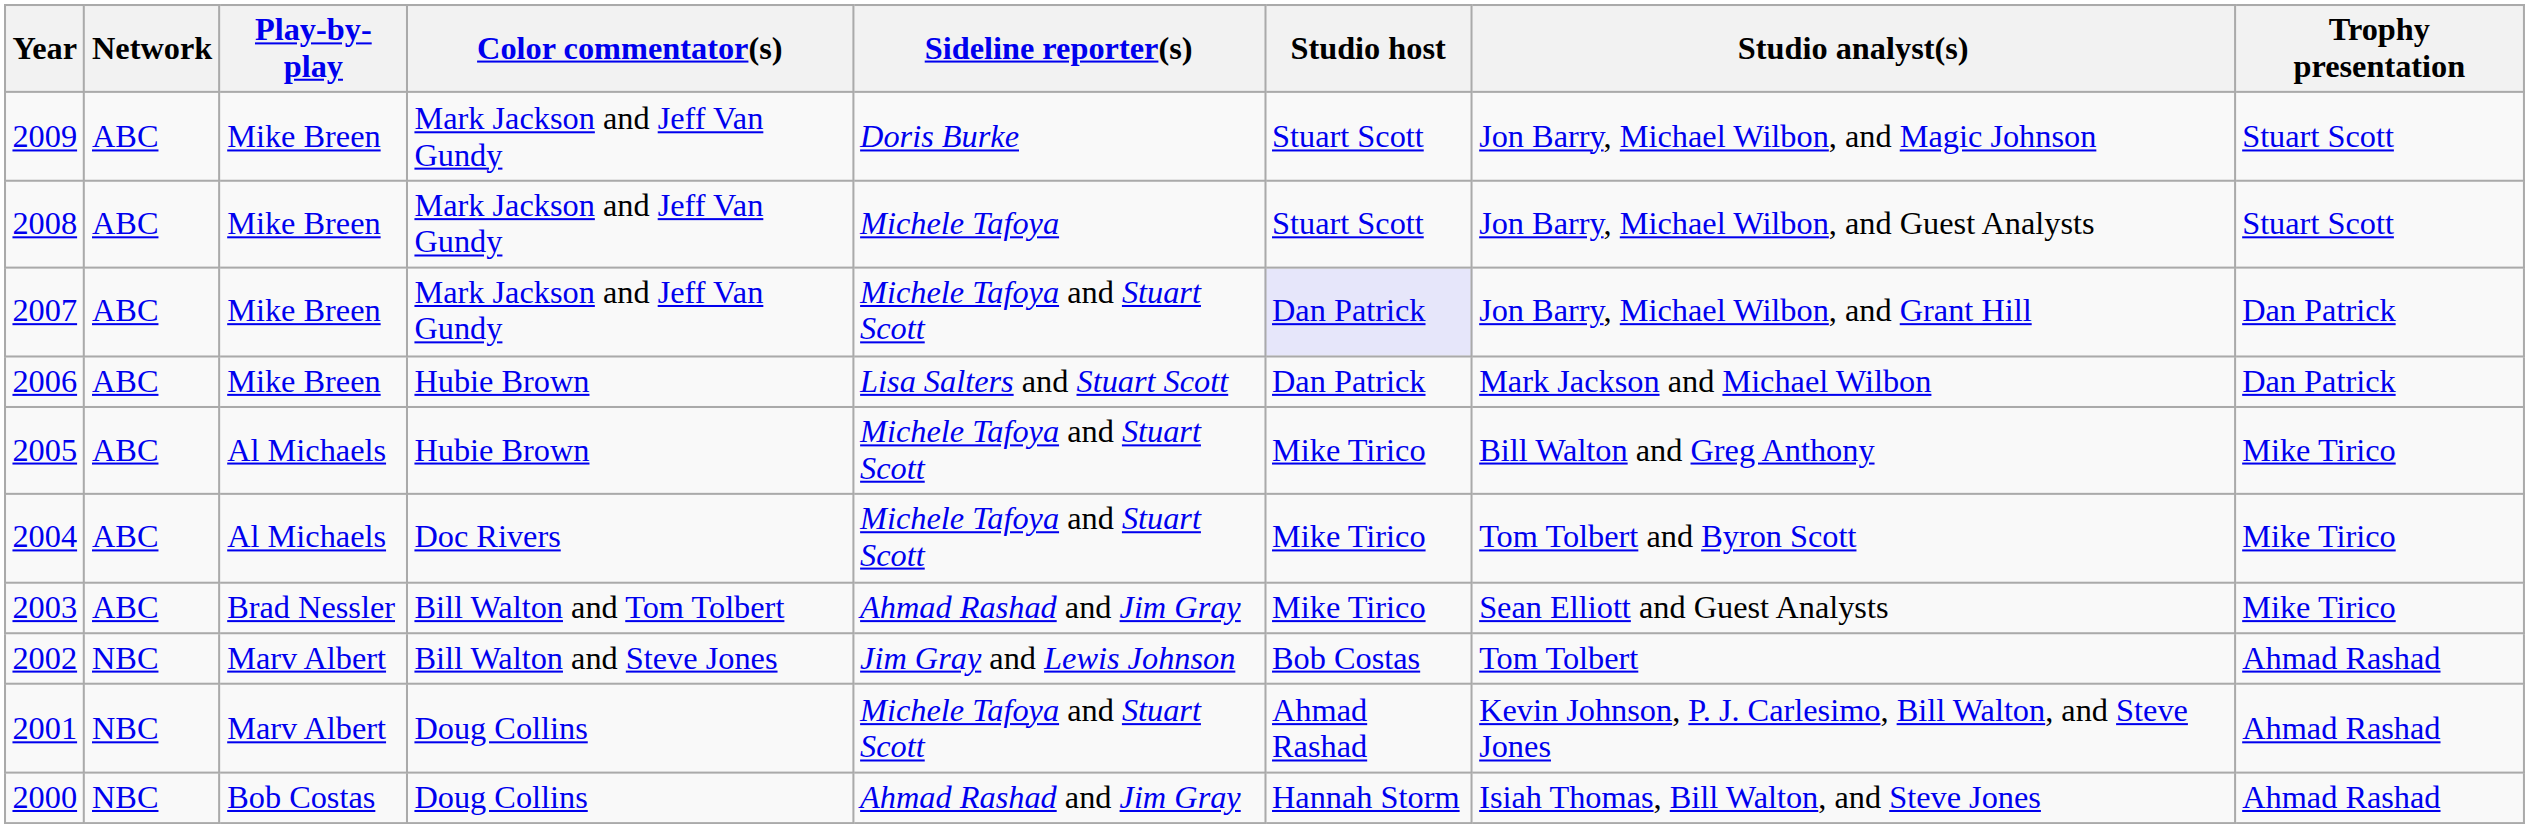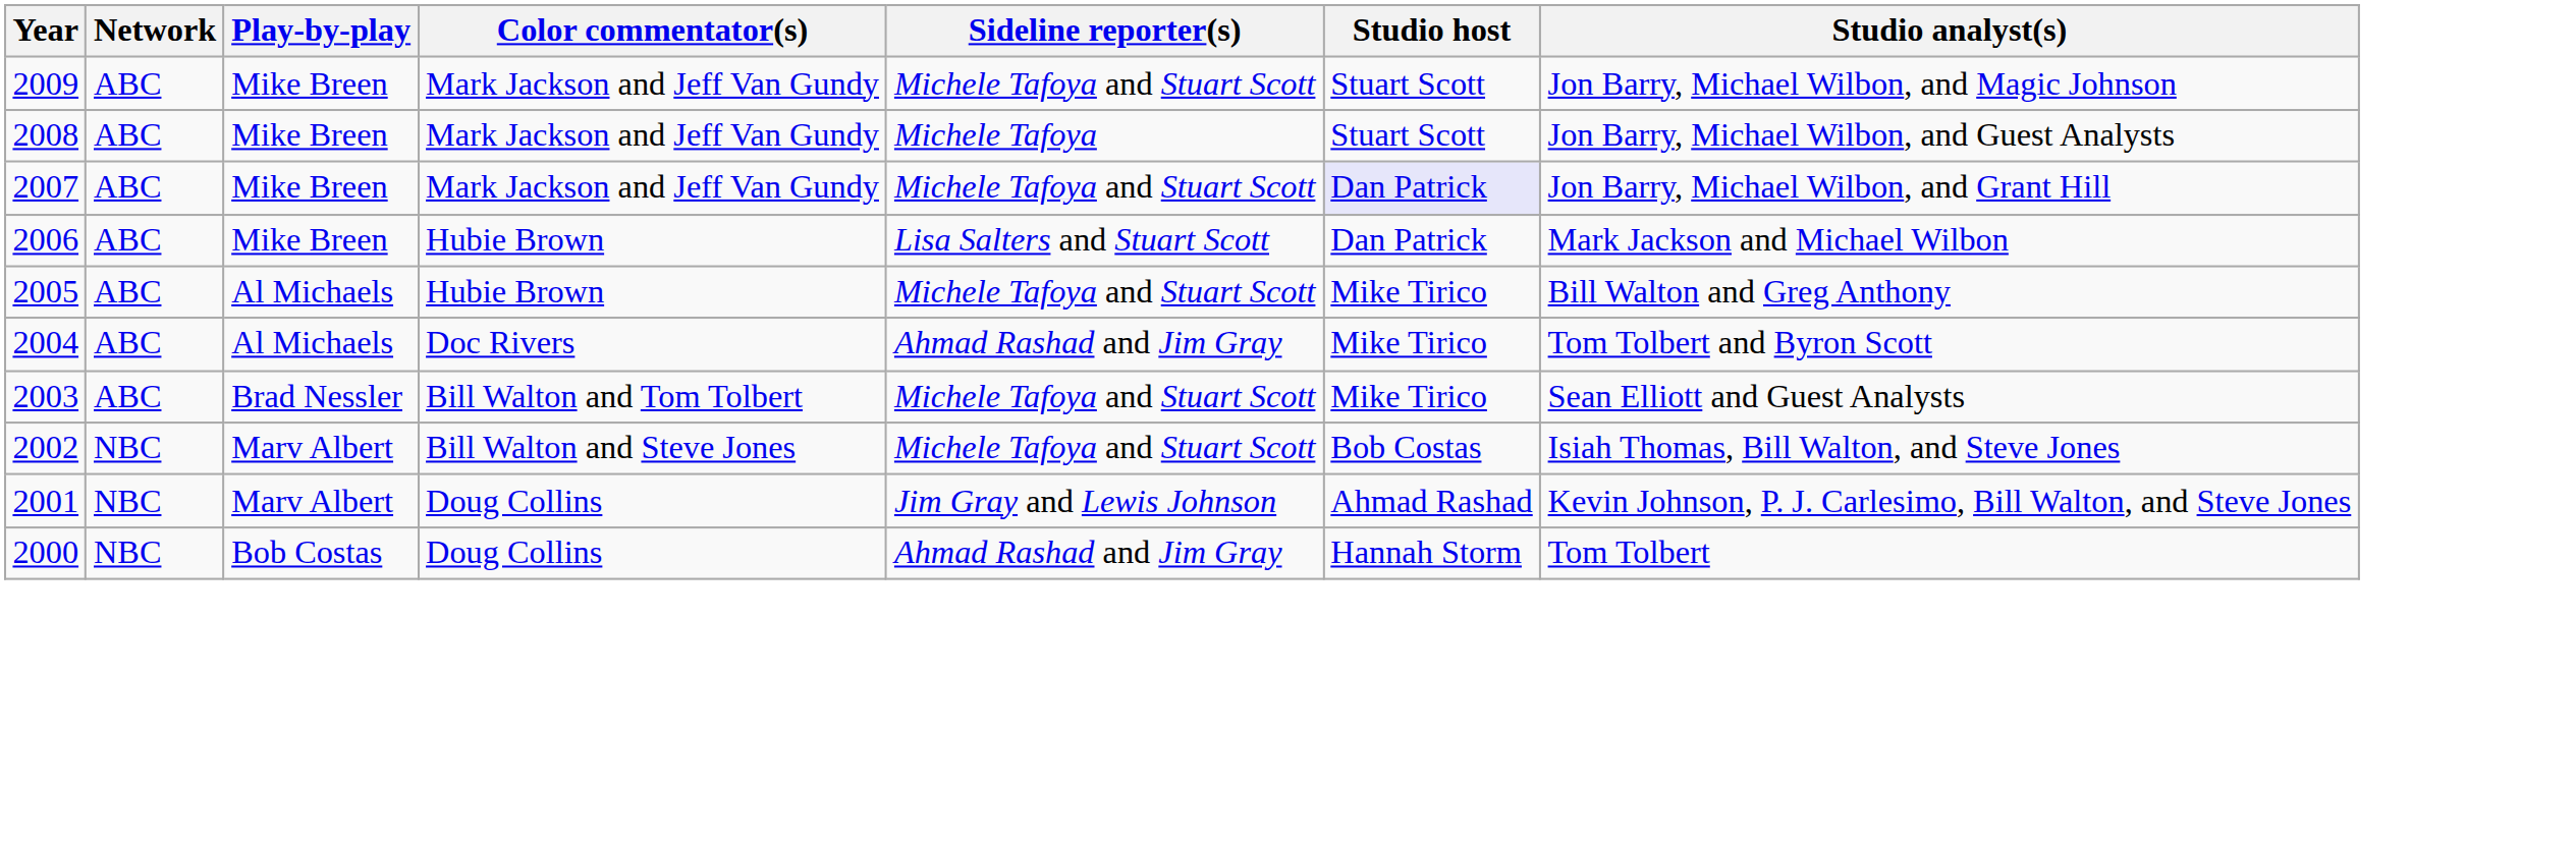 <table class="wikitable">
 <tr>
 <th>Year</th>
 <th>Network</th>
 <th><a href='#'>Play-by-play</a></th>
 <th><a href='#'>Color commentator</a>(s)</th>
 <th><a href='#'>Sideline reporter</a>(s)</th>
 <th>Studio host</th>
 <th>Studio analyst(s)</th>
-<th>Trophy presentation</th>
 </tr>
 <tr>
 <td><a href='#'>2009</a></td>
 <td><a href='#'>ABC</a></td>
 <td><a href='#'>Mike Breen</a></td>
 <td><a href='#'>Mark Jackson</a> and <a href='#'>Jeff Van Gundy</a></td>
-<td><em><a href='#'>Doris Burke</a></em></td>
+<td><em><a href='#'>Michele Tafoya</a></em> and <em><a href='#'>Stuart Scott</a></em></td>
 <td><a href='#'>Stuart Scott</a></td>
 <td><a href='#'>Jon Barry</a>, <a href='#'>Michael Wilbon</a>, and <a href='#'>Magic Johnson</a></td>
-<td><a href='#'>Stuart Scott</a></td>
 </tr>
 <tr>
 <td><a href='#'>2008</a></td>
 <td><a href='#'>ABC</a></td>
 <td><a href='#'>Mike Breen</a></td>
 <td><a href='#'>Mark Jackson</a> and <a href='#'>Jeff Van Gundy</a></td>
 <td><em><a href='#'>Michele Tafoya</a></em></td>
 <td><a href='#'>Stuart Scott</a></td>
 <td><a href='#'>Jon Barry</a>, <a href='#'>Michael Wilbon</a>, and Guest Analysts</td>
-<td><a href='#'>Stuart Scott</a></td>
 </tr>
 <tr>
 <td><a href='#'>2007</a></td>
 <td><a href='#'>ABC</a></td>
 <td><a href='#'>Mike Breen</a></td>
 <td><a href='#'>Mark Jackson</a> and <a href='#'>Jeff Van Gundy</a></td>
 <td><em><a href='#'>Michele Tafoya</a></em> and <em><a href='#'>Stuart Scott</a></em></td>
 <td style="background: lavender;"><a href='#'>Dan Patrick</a></td>
 <td><a href='#'>Jon Barry</a>, <a href='#'>Michael Wilbon</a>, and <a href='#'>Grant Hill</a></td>
-<td><a href='#'>Dan Patrick</a></td>
 </tr>
 <tr>
 <td><a href='#'>2006</a></td>
 <td><a href='#'>ABC</a></td>
 <td><a href='#'>Mike Breen</a></td>
 <td><a href='#'>Hubie Brown</a></td>
 <td><em><a href='#'>Lisa Salters</a></em> and <em><a href='#'>Stuart Scott</a></em></td>
 <td><a href='#'>Dan Patrick</a></td>
 <td><a href='#'>Mark Jackson</a> and <a href='#'>Michael Wilbon</a></td>
-<td><a href='#'>Dan Patrick</a></td>
 </tr>
 <tr>
 <td><a href='#'>2005</a></td>
 <td><a href='#'>ABC</a></td>
 <td><a href='#'>Al Michaels</a></td>
 <td><a href='#'>Hubie Brown</a></td>
 <td><em><a href='#'>Michele Tafoya</a></em> and <em><a href='#'>Stuart Scott</a></em></td>
 <td><a href='#'>Mike Tirico</a></td>
 <td><a href='#'>Bill Walton</a> and <a href='#'>Greg Anthony</a></td>
-<td><a href='#'>Mike Tirico</a></td>
 </tr>
 <tr>
 <td><a href='#'>2004</a></td>
 <td><a href='#'>ABC</a></td>
 <td><a href='#'>Al Michaels</a></td>
 <td><a href='#'>Doc Rivers</a></td>
-<td><em><a href='#'>Michele Tafoya</a></em> and <em><a href='#'>Stuart Scott</a></em></td>
+<td><em><a href='#'>Ahmad Rashad</a></em> and <em><a href='#'>Jim Gray</a></em></td>
 <td><a href='#'>Mike Tirico</a></td>
 <td><a href='#'>Tom Tolbert</a> and <a href='#'>Byron Scott</a></td>
-<td><a href='#'>Mike Tirico</a></td>
 </tr>
 <tr>
 <td><a href='#'>2003</a></td>
 <td><a href='#'>ABC</a></td>
 <td><a href='#'>Brad Nessler</a></td>
 <td><a href='#'>Bill Walton</a> and <a href='#'>Tom Tolbert</a></td>
-<td><em><a href='#'>Ahmad Rashad</a></em> and <em><a href='#'>Jim Gray</a></em></td>
+<td><em><a href='#'>Michele Tafoya</a></em> and <em><a href='#'>Stuart Scott</a></em></td>
 <td><a href='#'>Mike Tirico</a></td>
 <td><a href='#'>Sean Elliott</a> and Guest Analysts</td>
-<td><a href='#'>Mike Tirico</a></td>
 </tr>
 <tr>
 <td><a href='#'>2002</a></td>
 <td><a href='#'>NBC</a></td>
 <td><a href='#'>Marv Albert</a></td>
 <td><a href='#'>Bill Walton</a> and <a href='#'>Steve Jones</a></td>
-<td><em><a href='#'>Jim Gray</a></em> and <em><a href='#'>Lewis Johnson</a></em></td>
+<td><em><a href='#'>Michele Tafoya</a></em> and <em><a href='#'>Stuart Scott</a></em></td>
 <td><a href='#'>Bob Costas</a></td>
-<td><a href='#'>Tom Tolbert</a></td>
-<td><a href='#'>Ahmad Rashad</a></td>
+<td><a href='#'>Isiah Thomas</a>, <a href='#'>Bill Walton</a>, and <a href='#'>Steve Jones</a></td>
 </tr>
 <tr>
 <td><a href='#'>2001</a></td>
 <td><a href='#'>NBC</a></td>
 <td><a href='#'>Marv Albert</a></td>
 <td><a href='#'>Doug Collins</a></td>
-<td><em><a href='#'>Michele Tafoya</a></em> and <em><a href='#'>Stuart Scott</a></em></td>
+<td><em><a href='#'>Jim Gray</a></em> and <em><a href='#'>Lewis Johnson</a></em></td>
 <td><a href='#'>Ahmad Rashad</a></td>
 <td><a href='#'>Kevin Johnson</a>, <a href='#'>P. J. Carlesimo</a>, <a href='#'>Bill Walton</a>, and <a href='#'>Steve Jones</a></td>
-<td><a href='#'>Ahmad Rashad</a></td>
 </tr>
 <tr>
 <td><a href='#'>2000</a></td>
 <td><a href='#'>NBC</a></td>
 <td><a href='#'>Bob Costas</a></td>
 <td><a href='#'>Doug Collins</a></td>
 <td><em><a href='#'>Ahmad Rashad</a></em> and <em><a href='#'>Jim Gray</a></em></td>
 <td><a href='#'>Hannah Storm</a></td>
-<td><a href='#'>Isiah Thomas</a>, <a href='#'>Bill Walton</a>, and <a href='#'>Steve Jones</a></td>
-<td><a href='#'>Ahmad Rashad</a></td>
+<td><a href='#'>Tom Tolbert</a></td>
 </tr>
 </table>
